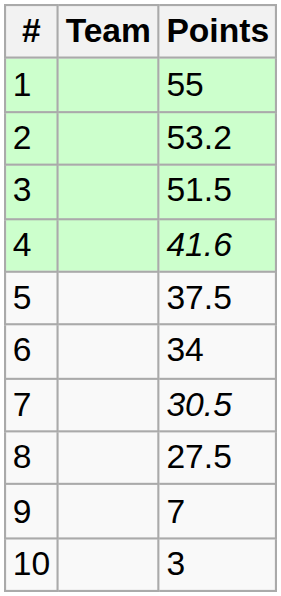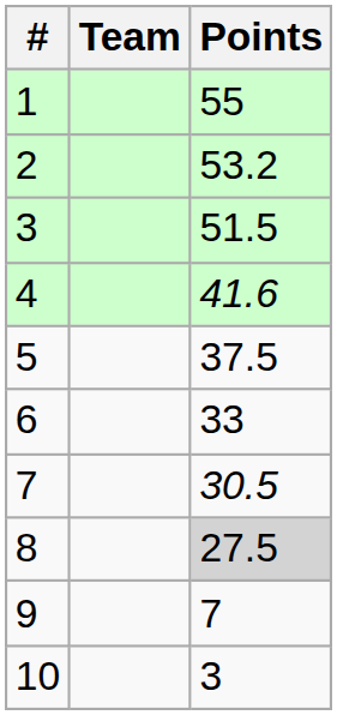 <table class=wikitable>
 <tr>
 <th>#</th>
 <th>Team</th>
 <th>Points</th>
 </tr>
 <tr bgcolor=CCFFCC>
 <td>1</td>
 <td></td>
 <td>55</td>
 </tr>
 <tr bgcolor=CCFFCC>
 <td>2</td>
 <td></td>
 <td>53.2</td>
 </tr>
 <tr bgcolor=CCFFCC>
 <td>3</td>
 <td></td>
 <td>51.5</td>
 </tr>
 <tr bgcolor=CCFFCC>
 <td>4</td>
 <td><em></em></td>
 <td><em> 41.6</em></td>
 </tr>
 <tr>
 <td>5</td>
 <td></td>
 <td>37.5</td>
 </tr>
 <tr>
 <td>6</td>
 <td></td>
-<td>34</td>
+<td>33</td>
 </tr>
 <tr>
 <td>7</td>
 <td><em> </em></td>
 <td><em>30.5</em></td>
 </tr>
 <tr>
 <td>8</td>
 <td></td>
-<td>27.5</td>
+<td style="background: lightgrey;">27.5</td>
 </tr>
 <tr>
 <td>9</td>
 <td></td>
 <td>7</td>
 </tr>
 <tr>
 <td>10</td>
 <td><strong></strong></td>
 <td>3</td>
 </tr>
 </table>
